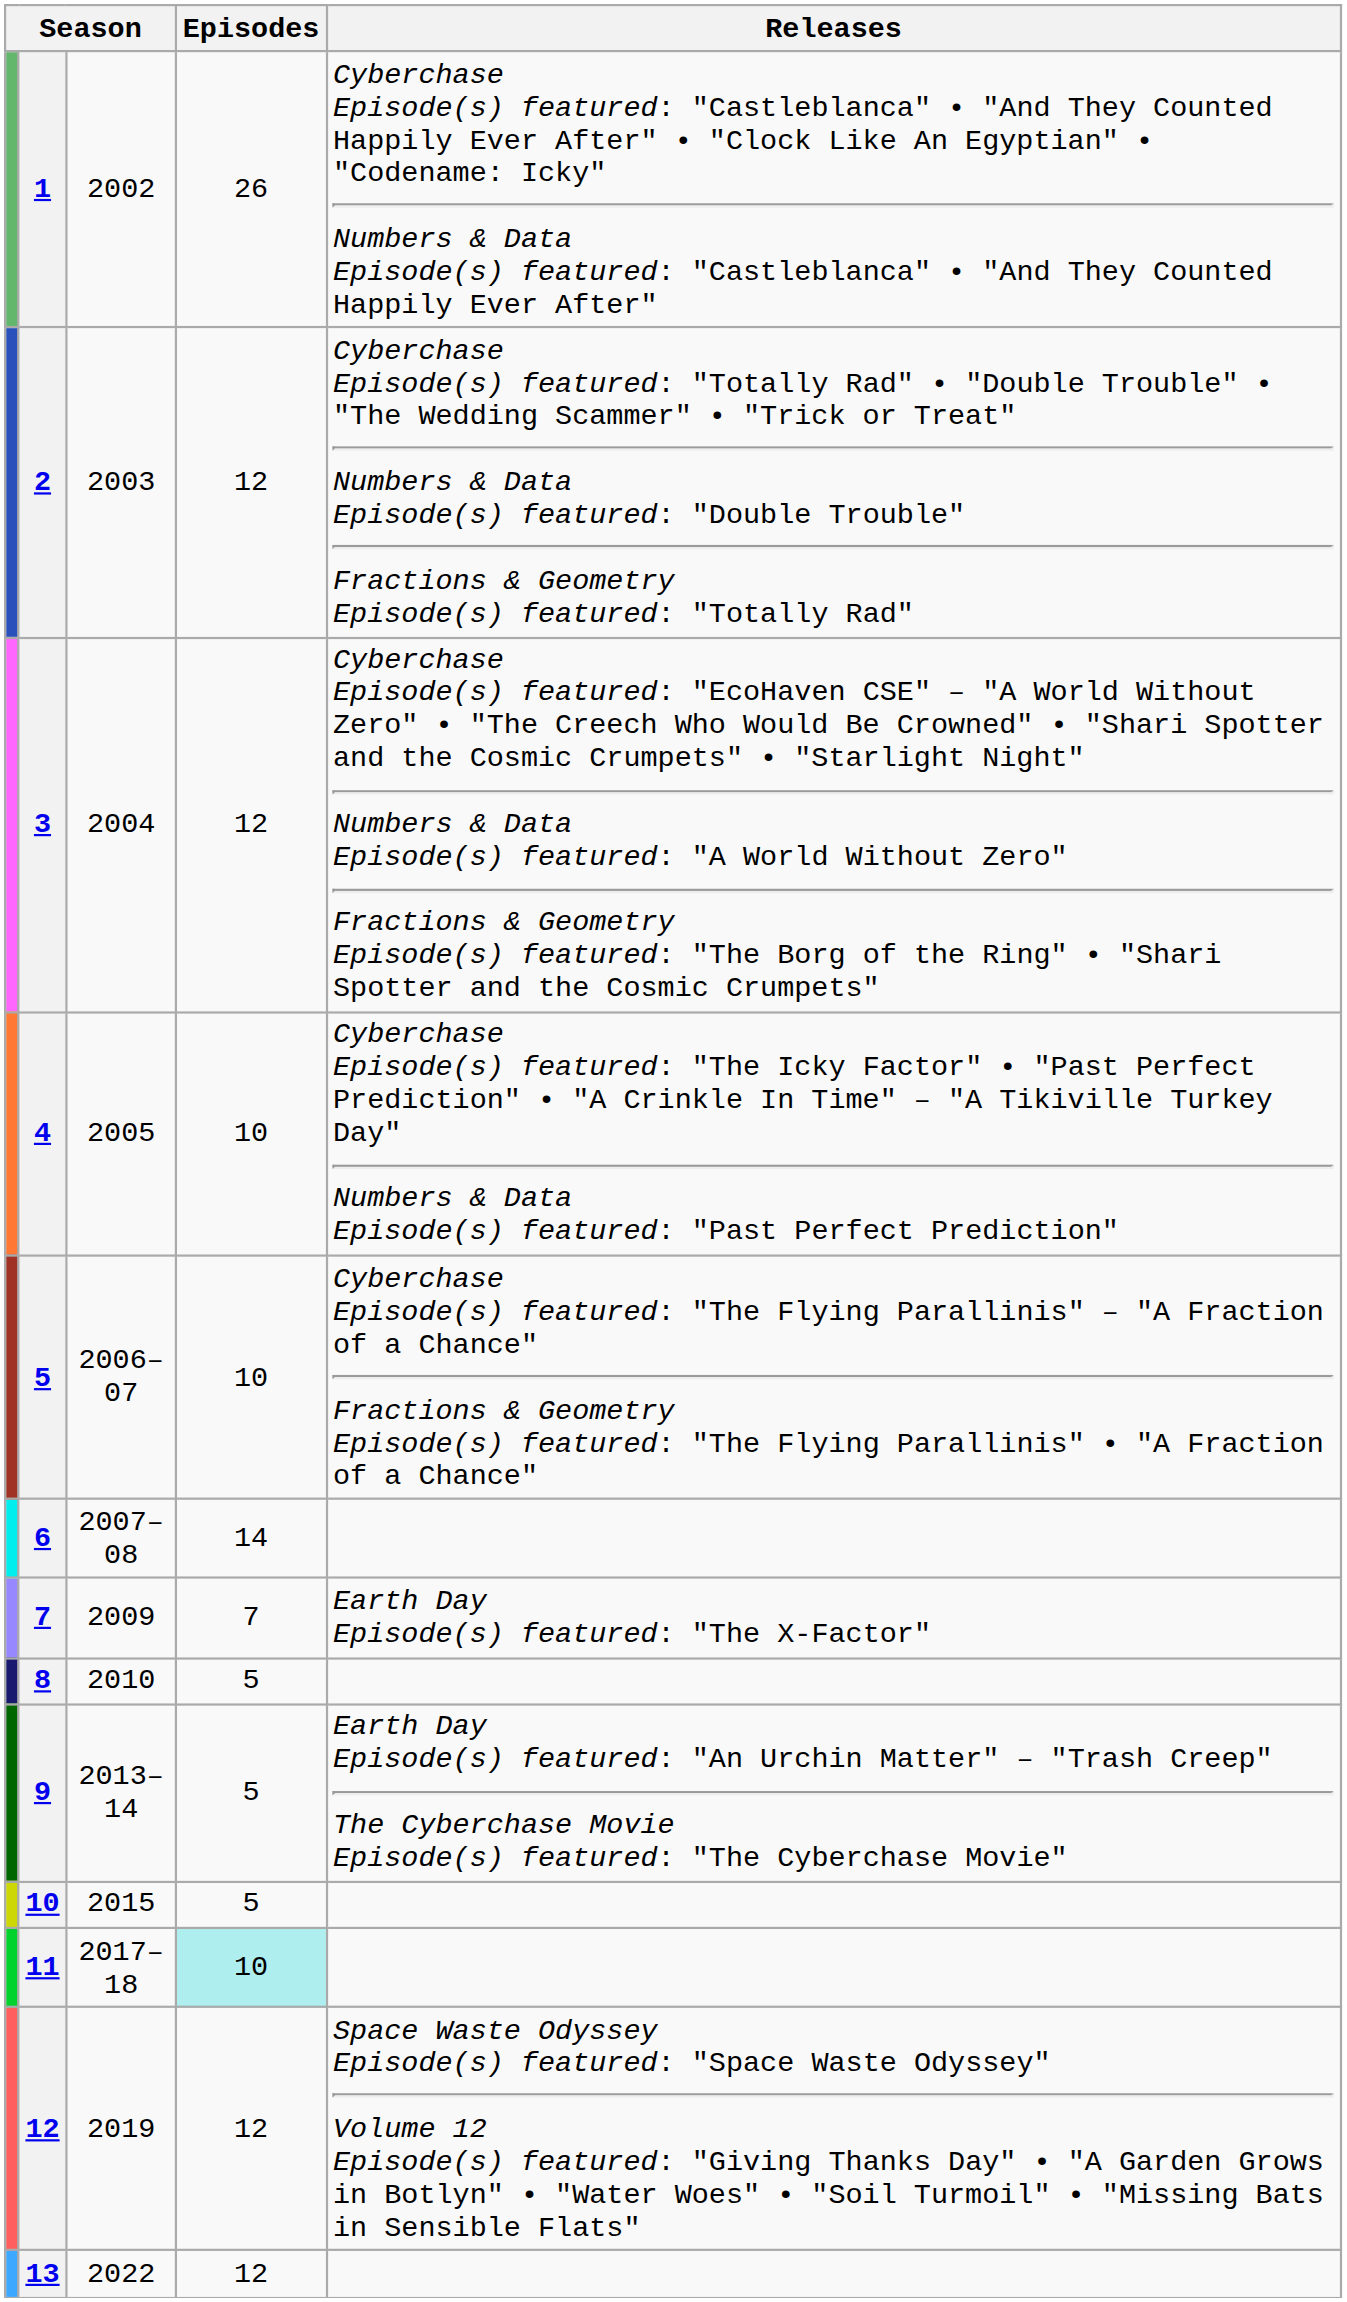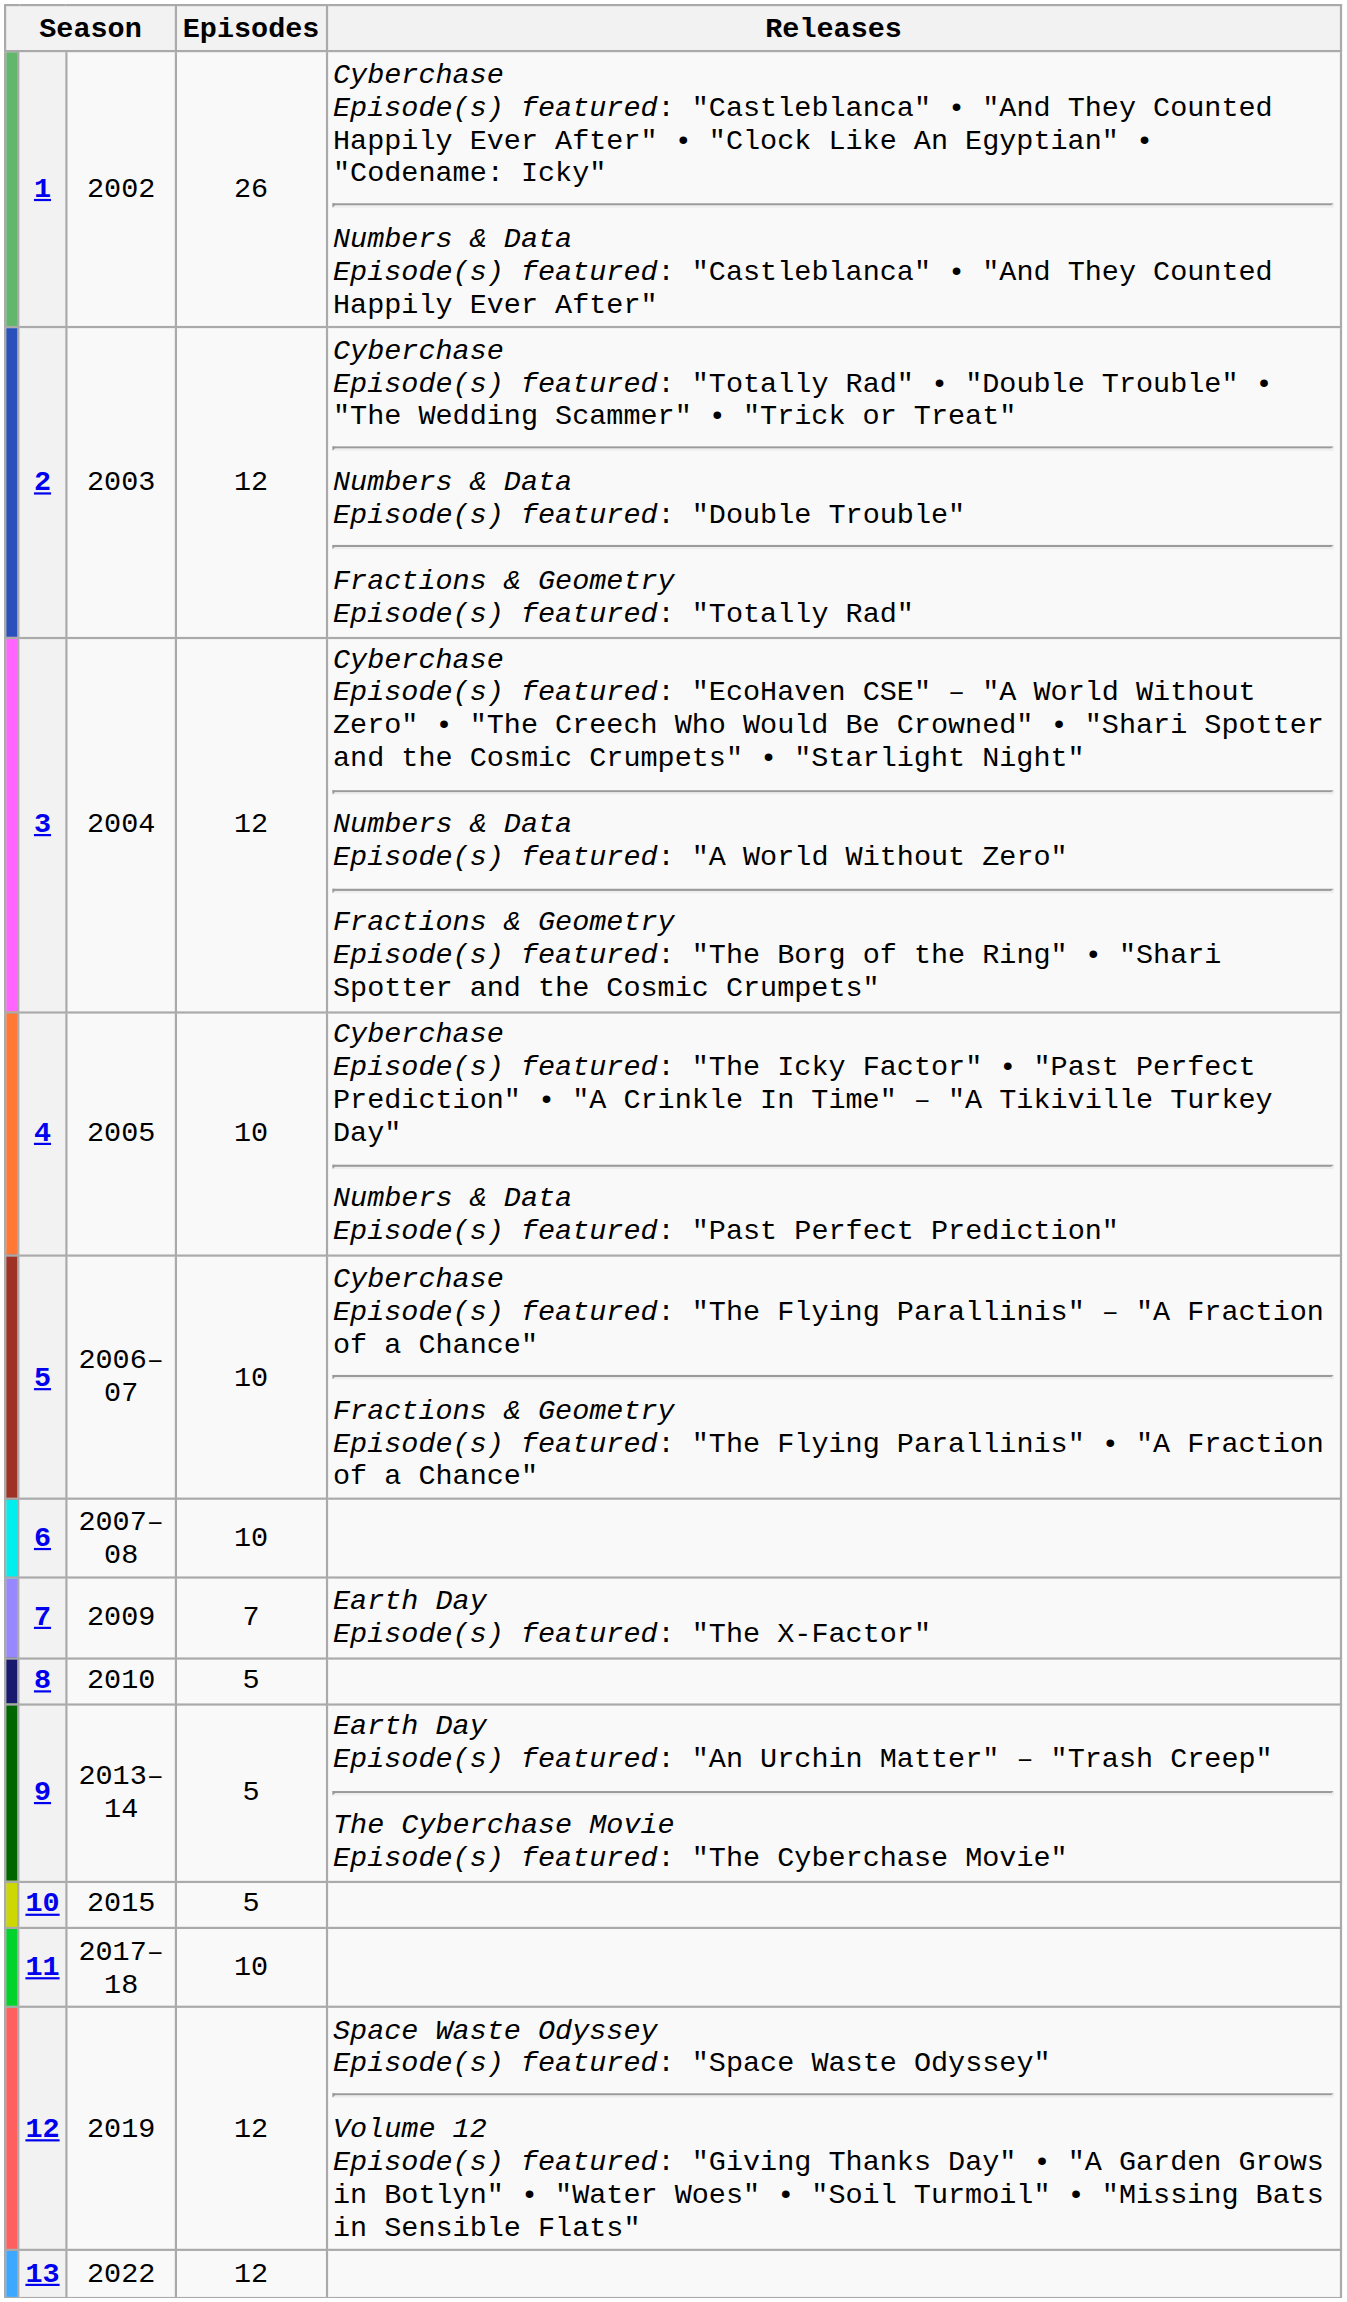 <table class="wikitable" style="text-align:center">
 <tr>
 <th colspan=3>Season</th>
 <th>Episodes</th>
 <th>Releases</th>
 </tr>
 <tr>
 <th style="background:#63B76C"></th>
 <th><a href='#'>1</a></th>
 <td>2002</td>
 <td>26</td>
 <td style="text-align:left"><em>Cyberchase</em><br><em>Episode(s) featured</em>: "Castleblanca" • "And They Counted Happily Ever After" • "Clock Like An Egyptian" • "Codename: Icky"<hr><em>Numbers & Data</em><br><em>Episode(s) featured</em>: "Castleblanca" • "And They Counted Happily Ever After"</td>
 </tr>
 <tr>
 <th style="background:#2950BB"></th>
 <th><a href='#'>2</a></th>
 <td>2003</td>
 <td>12</td>
 <td style="text-align:left"><em>Cyberchase</em><br><em>Episode(s) featured</em>: "Totally Rad" • "Double Trouble" • "The Wedding Scammer" • "Trick or Treat"<hr><em>Numbers & Data</em><br><em>Episode(s) featured</em>: "Double Trouble"<hr><em>Fractions & Geometry</em><br><em>Episode(s) featured</em>: "Totally Rad"</td>
 </tr>
 <tr>
 <th style="background:#f6f"></th>
 <th><a href='#'>3</a></th>
 <td>2004</td>
 <td>12</td>
 <td style="text-align:left"><em>Cyberchase</em><br><em>Episode(s) featured</em>: "EcoHaven CSE" – "A World Without Zero" • "The Creech Who Would Be Crowned" • "Shari Spotter and the Cosmic Crumpets" • "Starlight Night"<hr><em>Numbers & Data</em><br><em>Episode(s) featured</em>: "A World Without Zero"<hr><em>Fractions & Geometry</em><br><em>Episode(s) featured</em>: "The Borg of the Ring" • "Shari Spotter and the Cosmic Crumpets"</td>
 </tr>
 <tr>
 <th style="background:#FF7834"></th>
 <th><a href='#'>4</a></th>
 <td>2005</td>
 <td>10</td>
 <td style="text-align:left"><em>Cyberchase</em><br><em>Episode(s) featured</em>: "The Icky Factor" • "Past Perfect Prediction" • "A Crinkle In Time" – "A Tikiville Turkey Day"<hr><em>Numbers & Data</em><br><em>Episode(s) featured</em>: "Past Perfect Prediction"</td>
 </tr>
 <tr>
 <th style="background:#9F3125"></th>
 <th><a href='#'>5</a></th>
 <td>2006–07</td>
 <td>10</td>
 <td style="text-align:left"><em>Cyberchase</em><br><em>Episode(s) featured</em>: "The Flying Parallinis" – "A Fraction of a Chance"<hr><em>Fractions & Geometry</em><br><em>Episode(s) featured</em>: "The Flying Parallinis" • "A Fraction of a Chance"</td>
 </tr>
 <tr>
 <th style="background:#0ee"></th>
 <th><a href='#'>6</a></th>
 <td>2007–08</td>
-<td>14</td>
+<td>10</td>
 <td></td>
 </tr>
 <tr>
 <th style="background:#9888FF"></th>
 <th><a href='#'>7</a></th>
 <td>2009</td>
 <td>7</td>
 <td style="text-align:left"><em>Earth Day</em><br><em>Episode(s) featured</em>: "The X-Factor"</td>
 </tr>
 <tr>
 <th style="background:#191970"></th>
 <th><a href='#'>8</a></th>
 <td>2010</td>
 <td>5</td>
 <td></td>
 </tr>
 <tr>
 <th style="background:#060"></th>
 <th><a href='#'>9</a></th>
 <td>2013–14</td>
 <td>5</td>
 <td style="text-align:left"><em>Earth Day</em><br><em>Episode(s) featured</em>: "An Urchin Matter" – "Trash Creep"<hr><em>The Cyberchase Movie</em><br><em>Episode(s) featured</em>: "The Cyberchase Movie"</td>
 </tr>
 <tr>
 <th style="background:#CDD704"></th>
 <th><a href='#'>10</a></th>
 <td>2015</td>
 <td>5</td>
 <td></td>
 </tr>
 <tr>
 <th style="background:#02D22C"></th>
 <th><a href='#'>11</a></th>
 <td>2017–18</td>
-<td style="background: paleturquoise;">10</td>
+<td>10</td>
 <td></td>
 </tr>
 <tr>
 <th style="background:#FF5F5F"></th>
 <th><a href='#'>12</a></th>
 <td>2019</td>
 <td>12</td>
 <td style="text-align:left"><em>Space Waste Odyssey</em><br><em>Episode(s) featured</em>: "Space Waste Odyssey" <hr><em>Volume 12</em><br><em>Episode(s) featured</em>: "Giving Thanks Day" • "A Garden Grows in Botlyn" • "Water Woes" • "Soil Turmoil" • "Missing Bats in Sensible Flats"</td>
 </tr>
 <tr>
 <th style="background:#3DA8FF"></th>
 <th><a href='#'>13</a></th>
 <td>2022</td>
 <td>12</td>
 <td></td>
 </tr>
 </table>
